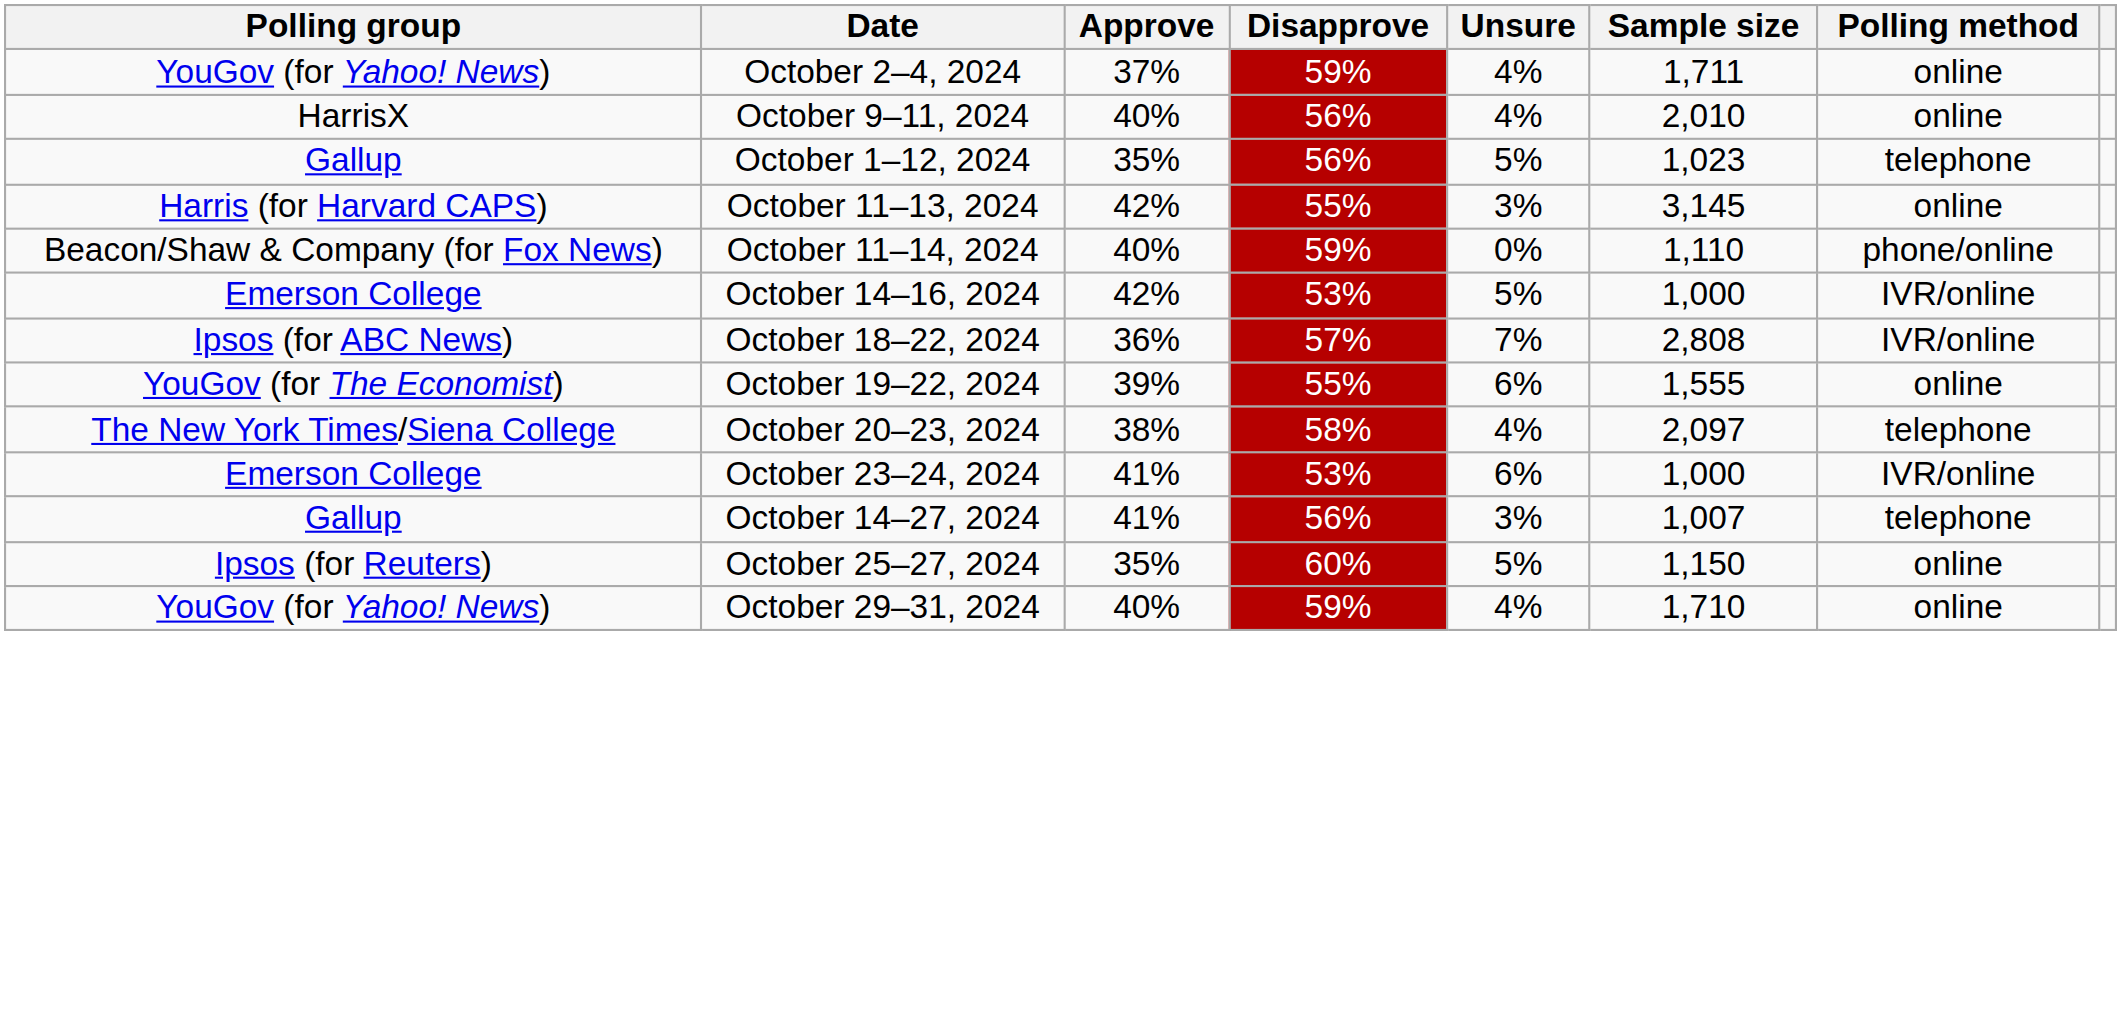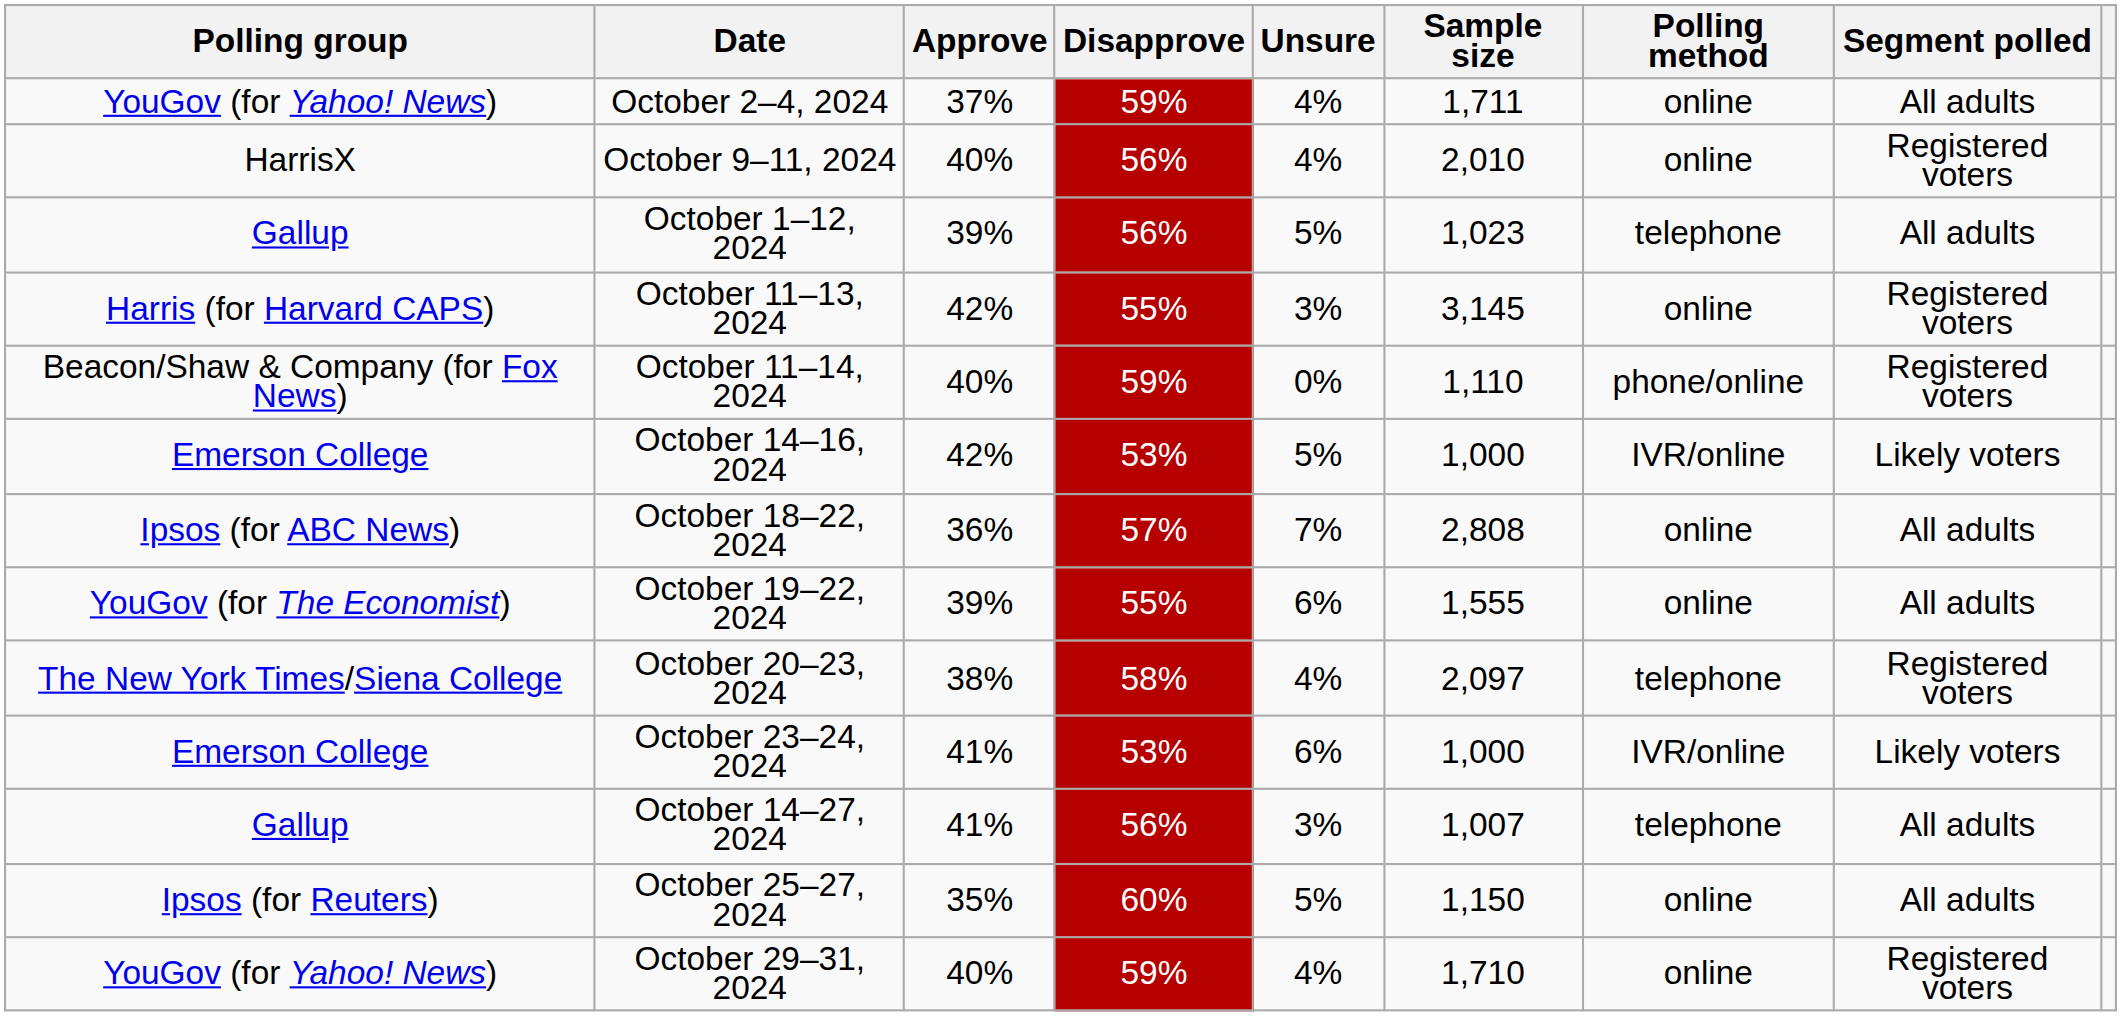 <table class="wikitable sortable" style="text-align:center;line-height:14px;width: 80%;">
 <tr>
 <th class="unsortable">Polling group</th>
 <th>Date</th>
 <th>Approve</th>
 <th>Disapprove</th>
 <th>Unsure</th>
 <th>Sample size</th>
 <th>Polling method</th>
+<th class="unsortable">Segment polled</th>
 <th class="unsortable"></th>
 </tr>
 <tr>
 <td><a href='#'>YouGov</a> (for <em><a href='#'>Yahoo! News</a></em>)</td>
 <td>October 2–4, 2024</td>
 <td>37%</td>
 <td style="background: #B60000; color: white">59%</td>
 <td>4%</td>
 <td>1,711</td>
 <td>online</td>
+<td rowspan="1">All adults</td>
 <td></td>
 </tr>
 <tr>
 <td>HarrisX</td>
 <td>October 9–11, 2024</td>
 <td>40%</td>
 <td style="background: #B60000; color: white">56%</td>
 <td>4%</td>
 <td>2,010</td>
 <td>online</td>
+<td>Registered voters</td>
 <td></td>
 </tr>
 <tr>
 <td><a href='#'>Gallup</a></td>
 <td>October 1–12, 2024</td>
-<td>35%</td>
+<td>39%</td>
 <td style="background: #B60000; color: white">56%</td>
 <td>5%</td>
 <td>1,023</td>
 <td>telephone</td>
+<td>All adults</td>
 <td></td>
 </tr>
 <tr>
 <td><a href='#'>Harris</a> (for <a href='#'>Harvard CAPS</a>)</td>
 <td>October 11–13, 2024</td>
 <td>42%</td>
 <td style="background: #B60000; color: white">55%</td>
 <td>3%</td>
 <td>3,145</td>
 <td>online</td>
+<td>Registered voters</td>
 <td></td>
 </tr>
 <tr>
 <td>Beacon/Shaw & Company (for <a href='#'>Fox News</a>)</td>
 <td>October 11–14, 2024</td>
 <td>40%</td>
 <td style="background: #B60000; color: white">59%</td>
 <td>0%</td>
 <td>1,110</td>
 <td>phone/online</td>
+<td>Registered voters</td>
 <td></td>
 </tr>
 <tr>
 <td><a href='#'>Emerson College</a></td>
 <td>October 14–16, 2024</td>
 <td>42%</td>
 <td style="background: #B60000; color: white">53%</td>
 <td>5%</td>
 <td>1,000</td>
 <td>IVR/online</td>
+<td>Likely voters</td>
 <td></td>
 </tr>
 <tr>
 <td><a href='#'>Ipsos</a> (for <a href='#'>ABC News</a>)</td>
 <td>October 18–22, 2024</td>
 <td>36%</td>
 <td style="background: #B60000; color: white">57%</td>
 <td>7%</td>
 <td>2,808</td>
-<td>IVR/online</td>
+<td>online</td>
+<td>All adults</td>
 <td></td>
 </tr>
 <tr>
 <td><a href='#'>YouGov</a> (for <em><a href='#'>The Economist</a></em>)</td>
 <td>October 19–22, 2024</td>
 <td>39%</td>
 <td style="background: #B60000; color: white">55%</td>
 <td>6%</td>
 <td>1,555</td>
 <td>online</td>
+<td>All adults</td>
 <td></td>
 </tr>
 <tr>
 <td><a href='#'>The New York Times</a>/<a href='#'>Siena College</a></td>
 <td>October 20–23, 2024</td>
 <td>38%</td>
 <td style="background: #B60000; color: white">58%</td>
 <td>4%</td>
 <td>2,097</td>
 <td>telephone</td>
+<td>Registered voters</td>
 <td></td>
 </tr>
 <tr>
 <td><a href='#'>Emerson College</a></td>
 <td>October 23–24, 2024</td>
 <td>41%</td>
 <td style="background: #B60000; color: white">53%</td>
 <td>6%</td>
 <td>1,000</td>
 <td>IVR/online</td>
+<td>Likely voters</td>
 <td></td>
 </tr>
 <tr>
 <td><a href='#'>Gallup</a></td>
 <td>October 14–27, 2024</td>
 <td>41%</td>
 <td style="background: #B60000; color: white">56%</td>
 <td>3%</td>
 <td>1,007</td>
 <td>telephone</td>
+<td>All adults</td>
 <td></td>
 </tr>
 <tr>
 <td><a href='#'>Ipsos</a> (for <a href='#'>Reuters</a>)</td>
 <td>October 25–27, 2024</td>
 <td>35%</td>
 <td style="background: #B60000; color: white">60%</td>
 <td>5%</td>
 <td>1,150</td>
 <td>online</td>
+<td>All adults</td>
 <td></td>
 </tr>
 <tr>
 <td><a href='#'>YouGov</a> (for <em><a href='#'>Yahoo! News</a></em>)</td>
 <td>October 29–31, 2024</td>
 <td>40%</td>
 <td style="background: #B60000; color: white">59%</td>
 <td>4%</td>
 <td>1,710</td>
 <td>online</td>
+<td>Registered voters</td>
 <td></td>
 </tr>
 </table>
